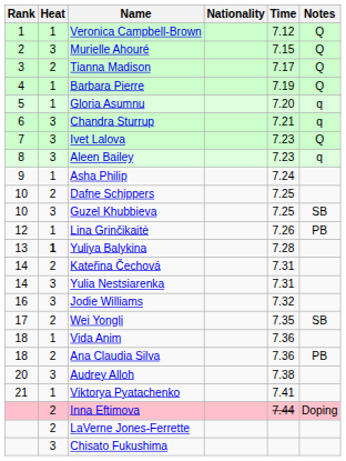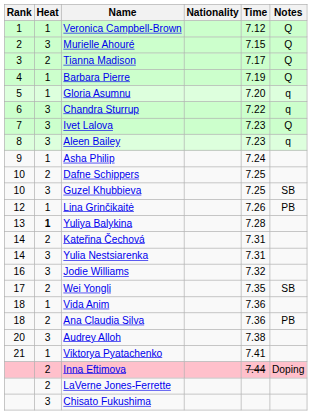 <table class="wikitable sortable" style="text-align:center">
 <tr>
 <th>Rank</th>
 <th>Heat</th>
 <th>Name</th>
 <th>Nationality</th>
 <th>Time</th>
 <th>Notes</th>
 </tr>
 <tr bgcolor=ccffcc>
 <td>1</td>
 <td>1</td>
 <td align=left><a href='#'>Veronica Campbell-Brown</a></td>
 <td align=left></td>
 <td>7.12</td>
 <td>Q</td>
 </tr>
 <tr bgcolor=ccffcc>
 <td>2</td>
 <td>3</td>
 <td align=left><a href='#'>Murielle Ahouré</a></td>
 <td align=left></td>
 <td>7.15</td>
 <td>Q</td>
 </tr>
 <tr bgcolor=ccffcc>
 <td>3</td>
 <td>2</td>
 <td align=left><a href='#'>Tianna Madison</a></td>
 <td align=left></td>
 <td>7.17</td>
 <td>Q</td>
 </tr>
 <tr bgcolor=ccffcc>
 <td>4</td>
 <td>1</td>
 <td align=left><a href='#'>Barbara Pierre</a></td>
 <td align=left></td>
 <td>7.19</td>
 <td>Q</td>
 </tr>
 <tr bgcolor=ddffdd>
 <td>5</td>
 <td>1</td>
 <td align=left><a href='#'>Gloria Asumnu</a></td>
 <td align=left></td>
 <td>7.20</td>
 <td>q</td>
 </tr>
 <tr bgcolor=ccffcc>
 <td>6</td>
 <td>3</td>
 <td align=left><a href='#'>Chandra Sturrup</a></td>
 <td align=left></td>
-<td>7.21</td>
+<td>7.22</td>
 <td>q</td>
 </tr>
 <tr bgcolor=ccffcc>
 <td>7</td>
 <td>3</td>
 <td align=left><a href='#'>Ivet Lalova</a></td>
 <td align=left></td>
 <td>7.23</td>
 <td>Q</td>
 </tr>
 <tr bgcolor=ddffdd>
 <td>8</td>
 <td>3</td>
 <td align=left><a href='#'>Aleen Bailey</a></td>
 <td align=left></td>
 <td>7.23</td>
 <td>q</td>
 </tr>
 <tr>
 <td>9</td>
 <td>1</td>
 <td align=left><a href='#'>Asha Philip</a></td>
 <td align=left></td>
 <td>7.24</td>
 <td></td>
 </tr>
 <tr>
 <td>10</td>
 <td>2</td>
 <td align=left><a href='#'>Dafne Schippers</a></td>
 <td align=left></td>
 <td>7.25</td>
 <td></td>
 </tr>
 <tr>
 <td>10</td>
 <td>3</td>
 <td align=left><a href='#'>Guzel Khubbieva</a></td>
 <td align=left></td>
 <td>7.25</td>
 <td>SB</td>
 </tr>
 <tr>
 <td>12</td>
 <td>1</td>
 <td align=left><a href='#'>Lina Grinčikaitė</a></td>
 <td align=left></td>
 <td>7.26</td>
 <td>PB</td>
 </tr>
 <tr>
 <td>13</td>
 <td><strong>1</strong></td>
 <td align=left><a href='#'>Yuliya Balykina</a></td>
 <td align=left></td>
 <td>7.28</td>
 <td></td>
 </tr>
 <tr>
 <td>14</td>
 <td>2</td>
 <td align=left><a href='#'>Kateřina Čechová</a></td>
 <td align=left></td>
 <td>7.31</td>
 <td></td>
 </tr>
 <tr>
 <td>14</td>
 <td>3</td>
 <td align=left><a href='#'>Yulia Nestsiarenka</a></td>
 <td align=left></td>
 <td>7.31</td>
 <td></td>
 </tr>
 <tr>
 <td>16</td>
 <td>3</td>
 <td align=left><a href='#'>Jodie Williams</a></td>
 <td align=left></td>
 <td>7.32</td>
 <td></td>
 </tr>
 <tr>
 <td>17</td>
 <td>2</td>
 <td align=left><a href='#'>Wei Yongli</a></td>
 <td align=left></td>
 <td>7.35</td>
 <td>SB</td>
 </tr>
 <tr>
 <td>18</td>
 <td>1</td>
 <td align=left><a href='#'>Vida Anim</a></td>
 <td align=left></td>
 <td>7.36</td>
 <td></td>
 </tr>
 <tr>
 <td>18</td>
 <td>2</td>
 <td align=left><a href='#'>Ana Claudia Silva</a></td>
 <td align=left></td>
 <td>7.36</td>
 <td>PB</td>
 </tr>
 <tr>
 <td>20</td>
 <td>3</td>
 <td align=left><a href='#'>Audrey Alloh</a></td>
 <td align=left></td>
 <td>7.38</td>
 <td></td>
 </tr>
 <tr>
 <td>21</td>
 <td>1</td>
 <td align=left><a href='#'>Viktorya Pyatachenko</a></td>
 <td align=left></td>
 <td>7.41</td>
 <td></td>
 </tr>
 <tr bgcolor=pink>
 <td></td>
 <td>2</td>
 <td align=left><a href='#'>Inna Eftimova</a></td>
 <td align=left></td>
 <td><s>7.44 </s></td>
 <td>Doping</td>
 </tr>
 <tr>
 <td></td>
 <td>2</td>
 <td align=left><a href='#'>LaVerne Jones-Ferrette</a></td>
 <td align=left></td>
 <td></td>
 <td></td>
 </tr>
 <tr>
 <td></td>
 <td>3</td>
 <td align=left><a href='#'>Chisato Fukushima</a></td>
 <td align=left></td>
 <td></td>
 <td></td>
 </tr>
 </table>
